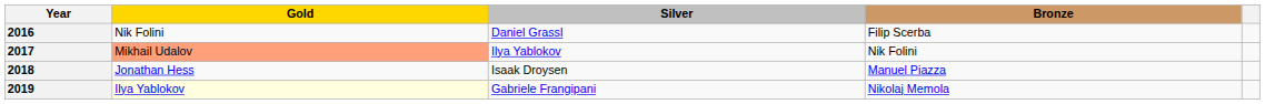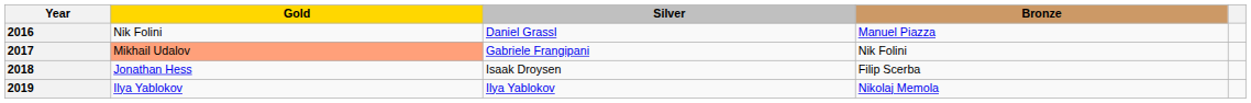 <table class="wikitable unsortable" style="text-align:left; width:85%">
 <tr>
 <th scope="col" style="text-align:center">Year</th>
 <td scope="col" style="text-align:center; width:30%; background:gold"><strong>Gold</strong></td>
 <td scope="col" style="text-align:center; width:30%; background:silver"><strong>Silver</strong></td>
 <td scope="col" style="text-align:center; width:30%; background:#c96"><strong>Bronze</strong></td>
 <th scope="col" style="text-align:center"></th>
 </tr>
 <tr>
 <th scope="row" style="text-align:left">2016</th>
 <td> Nik Folini</td>
 <td> <a href='#'>Daniel Grassl</a></td>
-<td> Filip Scerba</td>
+<td> <a href='#'>Manuel Piazza</a></td>
 <td></td>
 </tr>
 <tr>
 <th scope="row" style="text-align:left">2017</th>
 <td style="background: lightsalmon;"> Mikhail Udalov</td>
-<td> <a href='#'>Ilya Yablokov</a></td>
+<td> <a href='#'>Gabriele Frangipani</a></td>
 <td> Nik Folini</td>
 <td></td>
 </tr>
 <tr>
 <th scope="row" style="text-align:left">2018</th>
 <td> <a href='#'>Jonathan Hess</a></td>
 <td> Isaak Droysen</td>
-<td> <a href='#'>Manuel Piazza</a></td>
+<td> Filip Scerba</td>
 <td></td>
 </tr>
 <tr>
 <th scope="row" style="text-align:left">2019</th>
-<td style="background: lightyellow;"> <a href='#'>Ilya Yablokov</a></td>
-<td> <a href='#'>Gabriele Frangipani</a></td>
+<td> <a href='#'>Ilya Yablokov</a></td>
+<td> <a href='#'>Ilya Yablokov</a></td>
 <td> <a href='#'>Nikolaj Memola</a></td>
 <td></td>
 </tr>
 </table>
